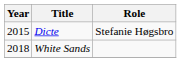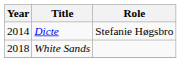 <table class="wikitable">
 <tr>
 <th>Year</th>
 <th>Title</th>
 <th>Role</th>
 </tr>
 <tr>
-<td>2015</td>
+<td>2014</td>
 <td><em><a href='#'>Dicte</a></em></td>
 <td>Stefanie Høgsbro</td>
 </tr>
 <tr>
 <td>2018</td>
 <td><em>White Sands</em></td>
 <td></td>
 </tr>
 <tr>
 </tr>
 </table>
